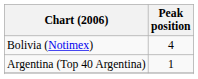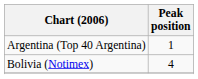 <table class="wikitable sortable plainrowheaders">
 <tr>
 <th scope="col">Chart (2006)</th>
 <th scope="col">Peak<br>position</th>
 </tr>
 <tr>
+<td>Argentina (Top 40 Argentina)</td>
+<td style="text-align:center">1</td>
+</tr>
+<tr>
 <td>Bolivia (<a href='#'>Notimex</a>)</td>
 <td align="center">4</td>
-</tr>
-<tr>
-<td>Argentina (Top 40 Argentina)</td>
-<td style="text-align:center">1</td>
 </tr>
 <tr>
 </tr>
 <tr>
 </tr>
 <tr>
 </tr>
 </table>
